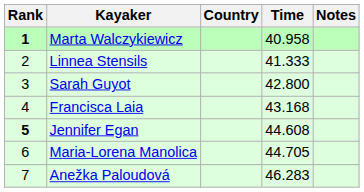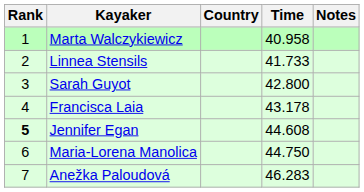 <table class="wikitable" style="text-align:center">
 <tr>
 <th>Rank</th>
 <th>Kayaker</th>
 <th>Country</th>
 <th>Time</th>
 <th>Notes</th>
 </tr>
 <tr bgcolor=bbffbb>
-<td><strong>1</strong></td>
+<td>1</td>
 <td align="left"><a href='#'>Marta Walczykiewicz</a></td>
 <td align="left"></td>
 <td>40.958</td>
 <td></td>
 </tr>
 <tr bgcolor=ddffdd>
 <td>2</td>
 <td align="left"><a href='#'>Linnea Stensils</a></td>
 <td align="left"></td>
-<td>41.333</td>
+<td>41.733</td>
 <td></td>
 </tr>
 <tr bgcolor=ddffdd>
 <td>3</td>
 <td align="left"><a href='#'>Sarah Guyot</a></td>
 <td align="left"></td>
 <td>42.800</td>
 <td></td>
 </tr>
 <tr bgcolor=ddffdd>
 <td>4</td>
 <td align="left"><a href='#'>Francisca Laia</a></td>
 <td align="left"></td>
-<td>43.168</td>
+<td>43.178</td>
 <td></td>
 </tr>
 <tr bgcolor=ddffdd>
 <td><strong>5</strong></td>
 <td align="left"><a href='#'>Jennifer Egan</a></td>
 <td align="left"></td>
 <td>44.608</td>
 <td></td>
 </tr>
 <tr bgcolor=ddffdd>
 <td>6</td>
 <td align="left"><a href='#'>Maria-Lorena Manolica</a></td>
 <td align="left"></td>
-<td>44.705</td>
+<td>44.750</td>
 <td></td>
 </tr>
 <tr bgcolor=ddffdd>
 <td>7</td>
 <td align="left"><a href='#'>Anežka Paloudová</a></td>
 <td align="left"></td>
 <td>46.283</td>
 <td></td>
 </tr>
 </table>
